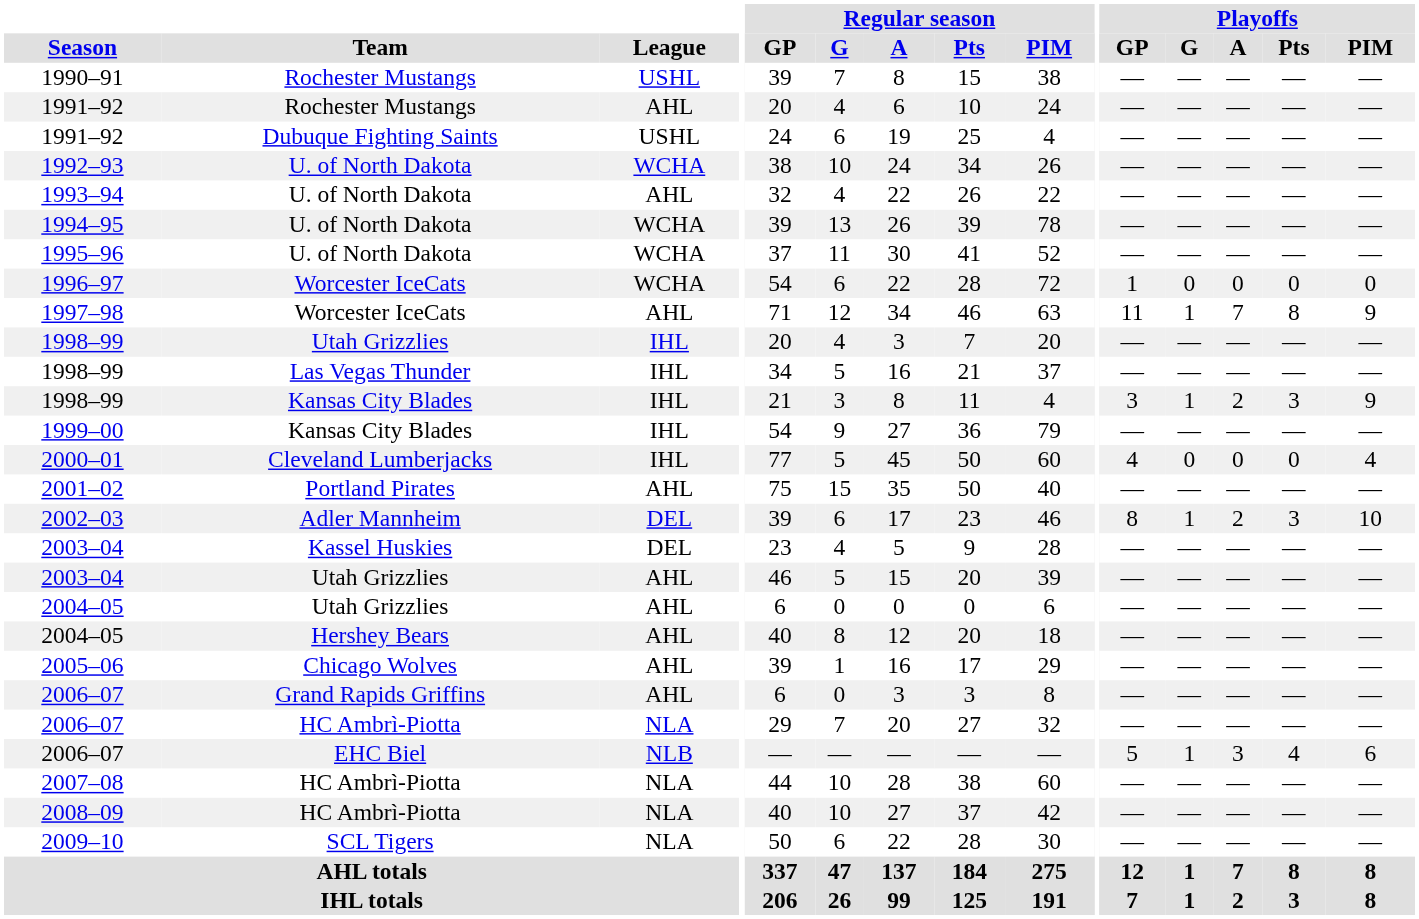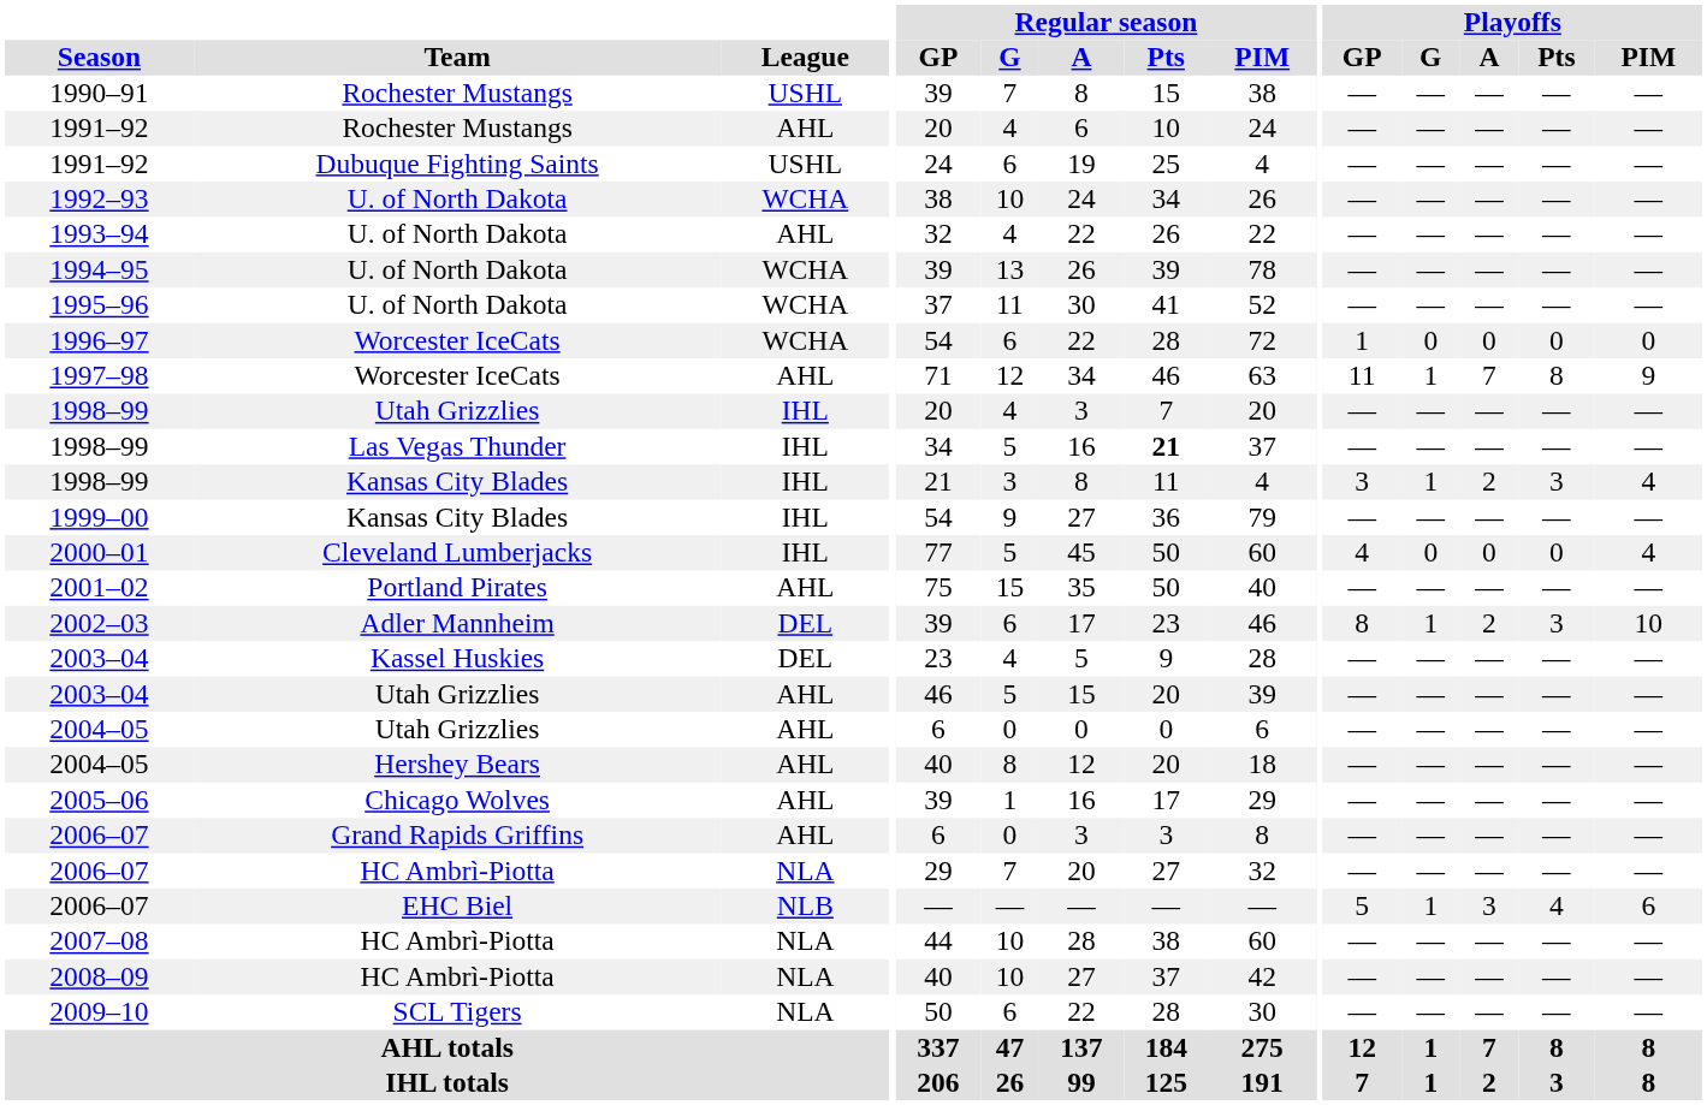 <table border="0" cellpadding="1" cellspacing="0" style="text-align:center; width:60em">
 <tr bgcolor="#e0e0e0">
 <th colspan="3" bgcolor="#ffffff"></th>
 <th rowspan="99" bgcolor="#ffffff"></th>
 <th colspan="5"><a href='#'>Regular season</a></th>
 <th rowspan="99" bgcolor="#ffffff"></th>
 <th colspan="5"><a href='#'>Playoffs</a></th>
 </tr>
 <tr bgcolor="#e0e0e0">
 <th><a href='#'>Season</a></th>
 <th>Team</th>
 <th>League</th>
 <th>GP</th>
 <th><a href='#'>G</a></th>
 <th><a href='#'>A</a></th>
 <th><a href='#'>Pts</a></th>
 <th><a href='#'>PIM</a></th>
 <th>GP</th>
 <th>G</th>
 <th>A</th>
 <th>Pts</th>
 <th>PIM</th>
 </tr>
 <tr ALIGN="center">
 <td>1990–91</td>
 <td><a href='#'>Rochester Mustangs</a></td>
 <td><a href='#'>USHL</a></td>
 <td>39</td>
 <td>7</td>
 <td>8</td>
 <td>15</td>
 <td>38</td>
 <td>—</td>
 <td>—</td>
 <td>—</td>
 <td>—</td>
 <td>—</td>
 </tr>
 <tr ALIGN="center" bgcolor="#f0f0f0">
 <td>1991–92</td>
 <td>Rochester Mustangs</td>
 <td>AHL</td>
 <td>20</td>
 <td>4</td>
 <td>6</td>
 <td>10</td>
 <td>24</td>
 <td>—</td>
 <td>—</td>
 <td>—</td>
 <td>—</td>
 <td>—</td>
 </tr>
 <tr ALIGN="center">
 <td>1991–92</td>
 <td><a href='#'>Dubuque Fighting Saints</a></td>
 <td>USHL</td>
 <td>24</td>
 <td>6</td>
 <td>19</td>
 <td>25</td>
 <td>4</td>
 <td>—</td>
 <td>—</td>
 <td>—</td>
 <td>—</td>
 <td>—</td>
 </tr>
 <tr ALIGN="center" bgcolor="#f0f0f0">
 <td><a href='#'>1992–93</a></td>
 <td><a href='#'>U. of North Dakota</a></td>
 <td><a href='#'>WCHA</a></td>
 <td>38</td>
 <td>10</td>
 <td>24</td>
 <td>34</td>
 <td>26</td>
 <td>—</td>
 <td>—</td>
 <td>—</td>
 <td>—</td>
 <td>—</td>
 </tr>
 <tr ALIGN="center">
 <td><a href='#'>1993–94</a></td>
 <td>U. of North Dakota</td>
 <td>AHL</td>
 <td>32</td>
 <td>4</td>
 <td>22</td>
 <td>26</td>
 <td>22</td>
 <td>—</td>
 <td>—</td>
 <td>—</td>
 <td>—</td>
 <td>—</td>
 </tr>
 <tr ALIGN="center" bgcolor="#f0f0f0">
 <td><a href='#'>1994–95</a></td>
 <td>U. of North Dakota</td>
 <td>WCHA</td>
 <td>39</td>
 <td>13</td>
 <td>26</td>
 <td>39</td>
 <td>78</td>
 <td>—</td>
 <td>—</td>
 <td>—</td>
 <td>—</td>
 <td>—</td>
 </tr>
 <tr ALIGN="center">
 <td><a href='#'>1995–96</a></td>
 <td>U. of North Dakota</td>
 <td>WCHA</td>
 <td>37</td>
 <td>11</td>
 <td>30</td>
 <td>41</td>
 <td>52</td>
 <td>—</td>
 <td>—</td>
 <td>—</td>
 <td>—</td>
 <td>—</td>
 </tr>
 <tr ALIGN="center" bgcolor="#f0f0f0">
 <td><a href='#'>1996–97</a></td>
 <td><a href='#'>Worcester IceCats</a></td>
 <td>WCHA</td>
 <td>54</td>
 <td>6</td>
 <td>22</td>
 <td>28</td>
 <td>72</td>
 <td>1</td>
 <td>0</td>
 <td>0</td>
 <td>0</td>
 <td>0</td>
 </tr>
 <tr ALIGN="center">
 <td><a href='#'>1997–98</a></td>
 <td>Worcester IceCats</td>
 <td>AHL</td>
 <td>71</td>
 <td>12</td>
 <td>34</td>
 <td>46</td>
 <td>63</td>
 <td>11</td>
 <td>1</td>
 <td>7</td>
 <td>8</td>
 <td>9</td>
 </tr>
 <tr ALIGN="center" bgcolor="#f0f0f0">
 <td><a href='#'>1998–99</a></td>
 <td><a href='#'>Utah Grizzlies</a></td>
 <td><a href='#'>IHL</a></td>
 <td>20</td>
 <td>4</td>
 <td>3</td>
 <td>7</td>
 <td>20</td>
 <td>—</td>
 <td>—</td>
 <td>—</td>
 <td>—</td>
 <td>—</td>
 </tr>
 <tr ALIGN="center">
 <td>1998–99</td>
 <td><a href='#'>Las Vegas Thunder</a></td>
 <td>IHL</td>
 <td>34</td>
 <td>5</td>
 <td>16</td>
-<td>21</td>
+<td><strong>21</strong></td>
 <td>37</td>
 <td>—</td>
 <td>—</td>
 <td>—</td>
 <td>—</td>
 <td>—</td>
 </tr>
 <tr ALIGN="center" bgcolor="#f0f0f0">
 <td>1998–99</td>
 <td><a href='#'>Kansas City Blades</a></td>
 <td>IHL</td>
 <td>21</td>
 <td>3</td>
 <td>8</td>
 <td>11</td>
 <td>4</td>
 <td>3</td>
 <td>1</td>
 <td>2</td>
 <td>3</td>
-<td>9</td>
+<td>4</td>
 </tr>
 <tr ALIGN="center">
 <td><a href='#'>1999–00</a></td>
 <td>Kansas City Blades</td>
 <td>IHL</td>
 <td>54</td>
 <td>9</td>
 <td>27</td>
 <td>36</td>
 <td>79</td>
 <td>—</td>
 <td>—</td>
 <td>—</td>
 <td>—</td>
 <td>—</td>
 </tr>
 <tr ALIGN="center" bgcolor="#f0f0f0">
 <td><a href='#'>2000–01</a></td>
 <td><a href='#'>Cleveland Lumberjacks</a></td>
 <td>IHL</td>
 <td>77</td>
 <td>5</td>
 <td>45</td>
 <td>50</td>
 <td>60</td>
 <td>4</td>
 <td>0</td>
 <td>0</td>
 <td>0</td>
 <td>4</td>
 </tr>
 <tr ALIGN="center">
 <td><a href='#'>2001–02</a></td>
 <td><a href='#'>Portland Pirates</a></td>
 <td>AHL</td>
 <td>75</td>
 <td>15</td>
 <td>35</td>
 <td>50</td>
 <td>40</td>
 <td>—</td>
 <td>—</td>
 <td>—</td>
 <td>—</td>
 <td>—</td>
 </tr>
 <tr ALIGN="center" bgcolor="#f0f0f0">
 <td><a href='#'>2002–03</a></td>
 <td><a href='#'>Adler Mannheim</a></td>
 <td><a href='#'>DEL</a></td>
 <td>39</td>
 <td>6</td>
 <td>17</td>
 <td>23</td>
 <td>46</td>
 <td>8</td>
 <td>1</td>
 <td>2</td>
 <td>3</td>
 <td>10</td>
 </tr>
 <tr ALIGN="center">
 <td><a href='#'>2003–04</a></td>
 <td><a href='#'>Kassel Huskies</a></td>
 <td>DEL</td>
 <td>23</td>
 <td>4</td>
 <td>5</td>
 <td>9</td>
 <td>28</td>
 <td>—</td>
 <td>—</td>
 <td>—</td>
 <td>—</td>
 <td>—</td>
 </tr>
 <tr ALIGN="center" bgcolor="#f0f0f0">
 <td><a href='#'>2003–04</a></td>
 <td>Utah Grizzlies</td>
 <td>AHL</td>
 <td>46</td>
 <td>5</td>
 <td>15</td>
 <td>20</td>
 <td>39</td>
 <td>—</td>
 <td>—</td>
 <td>—</td>
 <td>—</td>
 <td>—</td>
 </tr>
 <tr ALIGN="center">
 <td><a href='#'>2004–05</a></td>
 <td>Utah Grizzlies</td>
 <td>AHL</td>
 <td>6</td>
 <td>0</td>
 <td>0</td>
 <td>0</td>
 <td>6</td>
 <td>—</td>
 <td>—</td>
 <td>—</td>
 <td>—</td>
 <td>—</td>
 </tr>
 <tr ALIGN="center" bgcolor="#f0f0f0">
 <td>2004–05</td>
 <td><a href='#'>Hershey Bears</a></td>
 <td>AHL</td>
 <td>40</td>
 <td>8</td>
 <td>12</td>
 <td>20</td>
 <td>18</td>
 <td>—</td>
 <td>—</td>
 <td>—</td>
 <td>—</td>
 <td>—</td>
 </tr>
 <tr ALIGN="center">
 <td><a href='#'>2005–06</a></td>
 <td><a href='#'>Chicago Wolves</a></td>
 <td>AHL</td>
 <td>39</td>
 <td>1</td>
 <td>16</td>
 <td>17</td>
 <td>29</td>
 <td>—</td>
 <td>—</td>
 <td>—</td>
 <td>—</td>
 <td>—</td>
 </tr>
 <tr ALIGN="center" bgcolor="#f0f0f0">
 <td><a href='#'>2006–07</a></td>
 <td><a href='#'>Grand Rapids Griffins</a></td>
 <td>AHL</td>
 <td>6</td>
 <td>0</td>
 <td>3</td>
 <td>3</td>
 <td>8</td>
 <td>—</td>
 <td>—</td>
 <td>—</td>
 <td>—</td>
 <td>—</td>
 </tr>
 <tr ALIGN="center">
 <td><a href='#'>2006–07</a></td>
 <td><a href='#'>HC Ambrì-Piotta</a></td>
 <td><a href='#'>NLA</a></td>
 <td>29</td>
 <td>7</td>
 <td>20</td>
 <td>27</td>
 <td>32</td>
 <td>—</td>
 <td>—</td>
 <td>—</td>
 <td>—</td>
 <td>—</td>
 </tr>
 <tr ALIGN="center" bgcolor="#f0f0f0">
 <td>2006–07</td>
 <td><a href='#'>EHC Biel</a></td>
 <td><a href='#'>NLB</a></td>
 <td>—</td>
 <td>—</td>
 <td>—</td>
 <td>—</td>
 <td>—</td>
 <td>5</td>
 <td>1</td>
 <td>3</td>
 <td>4</td>
 <td>6</td>
 </tr>
 <tr ALIGN="center">
 <td><a href='#'>2007–08</a></td>
 <td>HC Ambrì-Piotta</td>
 <td>NLA</td>
 <td>44</td>
 <td>10</td>
 <td>28</td>
 <td>38</td>
 <td>60</td>
 <td>—</td>
 <td>—</td>
 <td>—</td>
 <td>—</td>
 <td>—</td>
 </tr>
 <tr ALIGN="center" bgcolor="#f0f0f0">
 <td><a href='#'>2008–09</a></td>
 <td>HC Ambrì-Piotta</td>
 <td>NLA</td>
 <td>40</td>
 <td>10</td>
 <td>27</td>
 <td>37</td>
 <td>42</td>
 <td>—</td>
 <td>—</td>
 <td>—</td>
 <td>—</td>
 <td>—</td>
 </tr>
 <tr ALIGN="center">
 <td><a href='#'>2009–10</a></td>
 <td><a href='#'>SCL Tigers</a></td>
 <td>NLA</td>
 <td>50</td>
 <td>6</td>
 <td>22</td>
 <td>28</td>
 <td>30</td>
 <td>—</td>
 <td>—</td>
 <td>—</td>
 <td>—</td>
 <td>—</td>
 </tr>
 <tr bgcolor="#e0e0e0">
 <th colspan="3">AHL totals</th>
 <th>337</th>
 <th>47</th>
 <th>137</th>
 <th>184</th>
 <th>275</th>
 <th>12</th>
 <th>1</th>
 <th>7</th>
 <th>8</th>
 <th>8</th>
 </tr>
 <tr bgcolor="#e0e0e0">
 <th colspan="3">IHL totals</th>
 <th>206</th>
 <th>26</th>
 <th>99</th>
 <th>125</th>
 <th>191</th>
 <th>7</th>
 <th>1</th>
 <th>2</th>
 <th>3</th>
 <th>8</th>
 </tr>
 </table>
